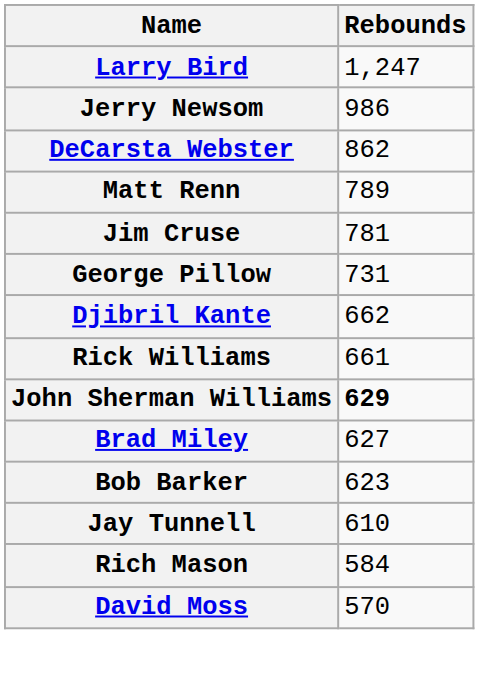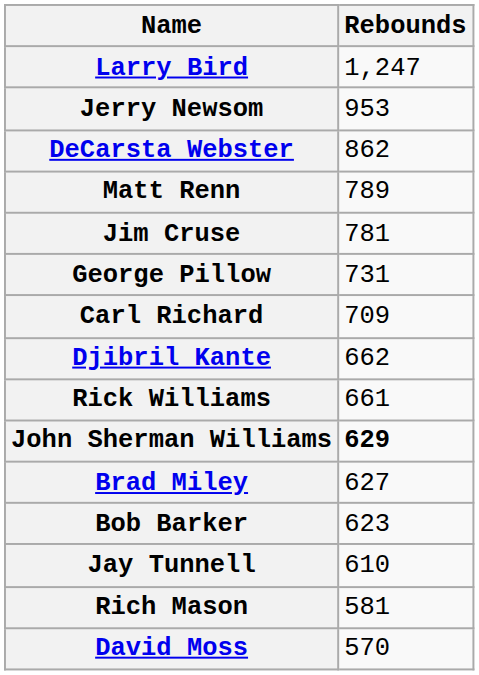 <table class="wikitable">
 <tr>
 <th>Name</th>
 <th>Rebounds</th>
 </tr>
 <tr>
 <th><a href='#'>Larry Bird</a></th>
 <td>1,247</td>
 </tr>
 <tr>
 <th>Jerry Newsom</th>
-<td>986</td>
+<td>953</td>
 </tr>
 <tr>
 <th><a href='#'>DeCarsta Webster</a></th>
 <td>862</td>
 </tr>
 <tr>
 <th>Matt Renn</th>
 <td>789</td>
 </tr>
 <tr>
 <th>Jim Cruse</th>
 <td>781</td>
 </tr>
 <tr>
 <th>George Pillow</th>
 <td>731</td>
+</tr>
+<tr>
+<th>Carl Richard</th>
+<td>709</td>
 </tr>
 <tr>
 <th><a href='#'>Djibril Kante</a></th>
 <td>662</td>
 </tr>
 <tr>
 <th>Rick Williams</th>
 <td>661</td>
 </tr>
 <tr>
 <th>John Sherman Williams</th>
 <td><strong>629</strong></td>
 </tr>
 <tr>
 <th><a href='#'>Brad Miley</a></th>
 <td>627</td>
 </tr>
 <tr>
 <th>Bob Barker</th>
 <td>623</td>
 </tr>
 <tr>
 <th>Jay Tunnell</th>
 <td>610</td>
 </tr>
 <tr>
 <th>Rich Mason</th>
-<td>584</td>
+<td>581</td>
 </tr>
 <tr>
 <th><a href='#'>David Moss</a></th>
 <td>570</td>
 </tr>
 </table>
